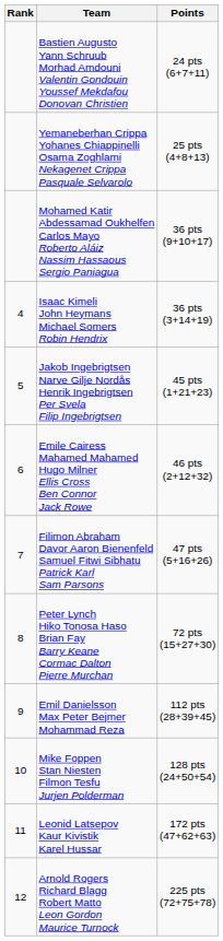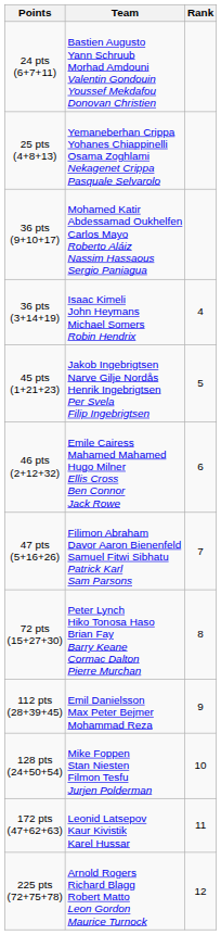 <table class="wikitable sortable" style="text-align:center;">
 <tr>
+<th>Points</th>
+<th>Team</th>
 <th>Rank</th>
-<th>Team</th>
-<th>Points</th>
 </tr>
 <tr>
+<td>24 pts<br>(6+7+11)</td>
+<td align=left><br><a href='#'>Bastien Augusto</a><br><a href='#'>Yann Schruub</a><br><a href='#'>Morhad Amdouni</a><br><em><a href='#'>Valentin Gondouin</a></em><br><em><a href='#'>Youssef Mekdafou</a></em><br><em><a href='#'>Donovan Christien</a></em></td>
 <td></td>
-<td align=left><br><a href='#'>Bastien Augusto</a><br><a href='#'>Yann Schruub</a><br><a href='#'>Morhad Amdouni</a><br><em><a href='#'>Valentin Gondouin</a></em><br><em><a href='#'>Youssef Mekdafou</a></em><br><em><a href='#'>Donovan Christien</a></em></td>
-<td>24 pts<br>(6+7+11)</td>
 </tr>
 <tr>
+<td>25 pts<br>(4+8+13)</td>
+<td align=left><br><a href='#'>Yemaneberhan Crippa</a><br><a href='#'>Yohanes Chiappinelli</a><br><a href='#'>Osama Zoghlami</a><br><em><a href='#'>Nekagenet Crippa</a></em><br><em><a href='#'>Pasquale Selvarolo</a></em></td>
 <td></td>
-<td align=left><br><a href='#'>Yemaneberhan Crippa</a><br><a href='#'>Yohanes Chiappinelli</a><br><a href='#'>Osama Zoghlami</a><br><em><a href='#'>Nekagenet Crippa</a></em><br><em><a href='#'>Pasquale Selvarolo</a></em></td>
-<td>25 pts<br>(4+8+13)</td>
 </tr>
 <tr>
+<td>36 pts<br>(9+10+17)</td>
+<td align=left><br><a href='#'>Mohamed Katir</a><br><a href='#'>Abdessamad Oukhelfen</a><br><a href='#'>Carlos Mayo</a><br><em><a href='#'>Roberto Aláiz</a></em><br><em><a href='#'>Nassim Hassaous</a></em><br><em><a href='#'>Sergio Paniagua</a></em></td>
 <td></td>
-<td align=left><br><a href='#'>Mohamed Katir</a><br><a href='#'>Abdessamad Oukhelfen</a><br><a href='#'>Carlos Mayo</a><br><em><a href='#'>Roberto Aláiz</a></em><br><em><a href='#'>Nassim Hassaous</a></em><br><em><a href='#'>Sergio Paniagua</a></em></td>
-<td>36 pts<br>(9+10+17)</td>
 </tr>
 <tr>
+<td>36 pts<br>(3+14+19)</td>
+<td align=left><br><a href='#'>Isaac Kimeli</a><br><a href='#'>John Heymans</a><br><a href='#'>Michael Somers</a><br><em><a href='#'>Robin Hendrix</a></em></td>
 <td>4</td>
-<td align=left><br><a href='#'>Isaac Kimeli</a><br><a href='#'>John Heymans</a><br><a href='#'>Michael Somers</a><br><em><a href='#'>Robin Hendrix</a></em></td>
-<td>36 pts<br>(3+14+19)</td>
 </tr>
 <tr>
+<td>45 pts<br>(1+21+23)</td>
+<td align=left><br><a href='#'>Jakob Ingebrigtsen</a><br><a href='#'>Narve Gilje Nordås</a><br><a href='#'>Henrik Ingebrigtsen</a><br><em><a href='#'>Per Svela</a></em><br><em><a href='#'>Filip Ingebrigtsen</a></em></td>
 <td>5</td>
-<td align=left><br><a href='#'>Jakob Ingebrigtsen</a><br><a href='#'>Narve Gilje Nordås</a><br><a href='#'>Henrik Ingebrigtsen</a><br><em><a href='#'>Per Svela</a></em><br><em><a href='#'>Filip Ingebrigtsen</a></em></td>
-<td>45 pts<br>(1+21+23)</td>
 </tr>
 <tr>
+<td>46 pts<br>(2+12+32)</td>
+<td align=left><br><a href='#'>Emile Cairess</a><br><a href='#'>Mahamed Mahamed</a><br><a href='#'>Hugo Milner</a><br><em><a href='#'>Ellis Cross</a></em><br><em><a href='#'>Ben Connor</a></em><br><em><a href='#'>Jack Rowe</a></em></td>
 <td>6</td>
-<td align=left><br><a href='#'>Emile Cairess</a><br><a href='#'>Mahamed Mahamed</a><br><a href='#'>Hugo Milner</a><br><em><a href='#'>Ellis Cross</a></em><br><em><a href='#'>Ben Connor</a></em><br><em><a href='#'>Jack Rowe</a></em></td>
-<td>46 pts<br>(2+12+32)</td>
 </tr>
 <tr>
+<td>47 pts<br>(5+16+26)</td>
+<td align=left><br><a href='#'>Filimon Abraham</a><br><a href='#'>Davor Aaron Bienenfeld</a><br><a href='#'>Samuel Fitwi Sibhatu</a><br><em><a href='#'>Patrick Karl</a></em><br><em><a href='#'>Sam Parsons</a></em></td>
 <td>7</td>
-<td align=left><br><a href='#'>Filimon Abraham</a><br><a href='#'>Davor Aaron Bienenfeld</a><br><a href='#'>Samuel Fitwi Sibhatu</a><br><em><a href='#'>Patrick Karl</a></em><br><em><a href='#'>Sam Parsons</a></em></td>
-<td>47 pts<br>(5+16+26)</td>
 </tr>
 <tr>
+<td>72 pts<br>(15+27+30)</td>
+<td align=left><br><a href='#'>Peter Lynch</a><br><a href='#'>Hiko Tonosa Haso</a><br><a href='#'>Brian Fay</a><br><em><a href='#'>Barry Keane</a></em><br><em><a href='#'>Cormac Dalton</a></em><br><em><a href='#'>Pierre Murchan</a></em></td>
 <td>8</td>
-<td align=left><br><a href='#'>Peter Lynch</a><br><a href='#'>Hiko Tonosa Haso</a><br><a href='#'>Brian Fay</a><br><em><a href='#'>Barry Keane</a></em><br><em><a href='#'>Cormac Dalton</a></em><br><em><a href='#'>Pierre Murchan</a></em></td>
-<td>72 pts<br>(15+27+30)</td>
 </tr>
 <tr>
+<td>112 pts<br>(28+39+45)</td>
+<td align=left><br><a href='#'>Emil Danielsson</a><br><a href='#'>Max Peter Bejmer</a><br><a href='#'>Mohammad Reza</a></td>
 <td>9</td>
-<td align=left><br><a href='#'>Emil Danielsson</a><br><a href='#'>Max Peter Bejmer</a><br><a href='#'>Mohammad Reza</a></td>
-<td>112 pts<br>(28+39+45)</td>
 </tr>
 <tr>
+<td>128 pts<br>(24+50+54)</td>
+<td align=left><br><a href='#'>Mike Foppen</a><br><a href='#'>Stan Niesten</a><br><a href='#'>Filmon Tesfu</a><br><em><a href='#'>Jurjen Polderman</a></em></td>
 <td>10</td>
-<td align=left><br><a href='#'>Mike Foppen</a><br><a href='#'>Stan Niesten</a><br><a href='#'>Filmon Tesfu</a><br><em><a href='#'>Jurjen Polderman</a></em></td>
-<td>128 pts<br>(24+50+54)</td>
 </tr>
 <tr>
+<td>172 pts<br>(47+62+63)</td>
+<td align=left><br><a href='#'>Leonid Latsepov</a><br><a href='#'>Kaur Kivistik</a><br><a href='#'>Karel Hussar</a></td>
 <td>11</td>
-<td align=left><br><a href='#'>Leonid Latsepov</a><br><a href='#'>Kaur Kivistik</a><br><a href='#'>Karel Hussar</a></td>
-<td>172 pts<br>(47+62+63)</td>
 </tr>
 <tr>
+<td>225 pts<br>(72+75+78)</td>
+<td align=left><br><a href='#'>Arnold Rogers</a><br><a href='#'>Richard Blagg</a><br><a href='#'>Robert Matto</a><br><em><a href='#'>Leon Gordon</a></em><br><em><a href='#'>Maurice Turnock</a></em></td>
 <td>12</td>
-<td align=left><br><a href='#'>Arnold Rogers</a><br><a href='#'>Richard Blagg</a><br><a href='#'>Robert Matto</a><br><em><a href='#'>Leon Gordon</a></em><br><em><a href='#'>Maurice Turnock</a></em></td>
-<td>225 pts<br>(72+75+78)</td>
 </tr>
 </table>
